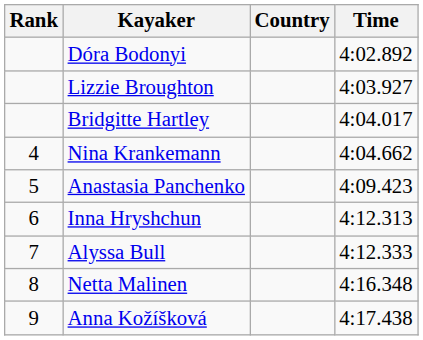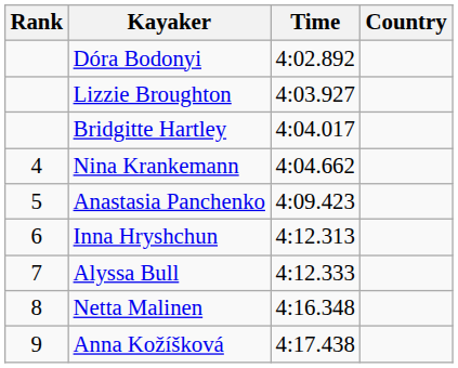 <table class="wikitable" style="text-align:center">
 <tr>
 <th>Rank</th>
 <th>Kayaker</th>
+<th>Time</th>
 <th>Country</th>
-<th>Time</th>
 </tr>
 <tr>
 <td></td>
 <td align="left"><a href='#'>Dóra Bodonyi</a></td>
+<td>4:02.892</td>
 <td align="left"></td>
-<td>4:02.892</td>
 </tr>
 <tr>
 <td></td>
 <td align="left"><a href='#'>Lizzie Broughton</a></td>
+<td>4:03.927</td>
 <td align="left"></td>
-<td>4:03.927</td>
 </tr>
 <tr>
 <td></td>
 <td align="left"><a href='#'>Bridgitte Hartley</a></td>
+<td>4:04.017</td>
 <td align="left"></td>
-<td>4:04.017</td>
 </tr>
 <tr>
 <td>4</td>
 <td align="left"><a href='#'>Nina Krankemann</a></td>
+<td>4:04.662</td>
 <td align="left"></td>
-<td>4:04.662</td>
 </tr>
 <tr>
 <td>5</td>
 <td align="left"><a href='#'>Anastasia Panchenko</a></td>
+<td>4:09.423</td>
 <td align="left"></td>
-<td>4:09.423</td>
 </tr>
 <tr>
 <td>6</td>
 <td align="left"><a href='#'>Inna Hryshchun</a></td>
+<td>4:12.313</td>
 <td align="left"></td>
-<td>4:12.313</td>
 </tr>
 <tr>
 <td>7</td>
 <td align="left"><a href='#'>Alyssa Bull</a></td>
+<td>4:12.333</td>
 <td align="left"></td>
-<td>4:12.333</td>
 </tr>
 <tr>
 <td>8</td>
 <td align="left"><a href='#'>Netta Malinen</a></td>
+<td>4:16.348</td>
 <td align="left"></td>
-<td>4:16.348</td>
 </tr>
 <tr>
 <td>9</td>
 <td align="left"><a href='#'>Anna Kožíšková</a></td>
+<td>4:17.438</td>
 <td align="left"></td>
-<td>4:17.438</td>
 </tr>
 </table>
